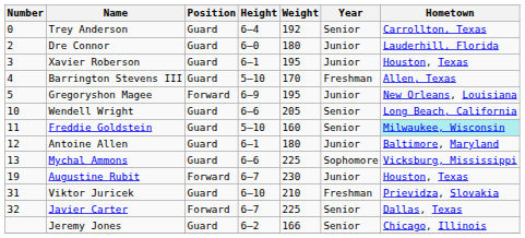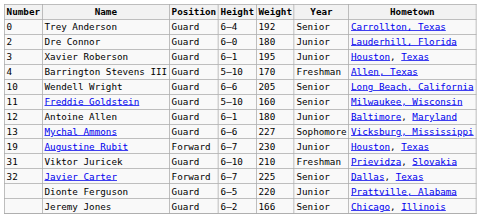 <table class="wikitable" style="font-size: 95%;">
 <tr>
 <th>Number</th>
 <th>Name</th>
 <th>Position</th>
 <th>Height</th>
 <th>Weight</th>
 <th>Year</th>
 <th>Hometown</th>
 </tr>
 <tr>
 <td>0</td>
 <td>Trey Anderson</td>
 <td>Guard</td>
 <td>6–4</td>
 <td>192</td>
 <td>Senior</td>
 <td><a href='#'>Carrollton, Texas</a></td>
 </tr>
 <tr>
 <td>2</td>
 <td>Dre Connor</td>
 <td>Guard</td>
 <td>6–0</td>
 <td>180</td>
 <td>Junior</td>
 <td><a href='#'>Lauderhill, Florida</a></td>
 </tr>
 <tr>
 <td>3</td>
 <td>Xavier Roberson</td>
 <td>Guard</td>
 <td>6–1</td>
 <td>195</td>
 <td>Junior</td>
 <td><a href='#'>Houston</a>, <a href='#'>Texas</a></td>
 </tr>
 <tr>
 <td>4</td>
 <td>Barrington Stevens III</td>
 <td>Guard</td>
 <td>5–10</td>
 <td>170</td>
 <td>Freshman</td>
 <td><a href='#'>Allen, Texas</a></td>
 </tr>
 <tr>
-<td>5</td>
-<td>Gregoryshon Magee</td>
-<td>Forward</td>
-<td>6–9</td>
-<td>195</td>
-<td>Junior</td>
-<td><a href='#'>New Orleans</a>, <a href='#'>Louisiana</a></td>
-</tr>
-<tr>
 <td>10</td>
 <td>Wendell Wright</td>
 <td>Guard</td>
 <td>6–6</td>
 <td>205</td>
 <td>Senior</td>
 <td><a href='#'>Long Beach, California</a></td>
 </tr>
 <tr>
 <td>11</td>
 <td><a href='#'>Freddie Goldstein</a></td>
 <td>Guard</td>
 <td>5–10</td>
 <td>160</td>
 <td>Senior</td>
-<td style="background: paleturquoise;"><a href='#'>Milwaukee, Wisconsin</a></td>
+<td><a href='#'>Milwaukee, Wisconsin</a></td>
 </tr>
 <tr>
 <td>12</td>
 <td>Antoine Allen</td>
 <td>Guard</td>
 <td>6–1</td>
 <td>180</td>
 <td>Junior</td>
 <td><a href='#'>Baltimore</a>, <a href='#'>Maryland</a></td>
 </tr>
 <tr>
 <td>13</td>
 <td><a href='#'>Mychal Ammons</a></td>
 <td>Guard</td>
 <td>6–6</td>
-<td>225</td>
+<td>227</td>
 <td>Sophomore</td>
 <td><a href='#'>Vicksburg, Mississippi</a></td>
 </tr>
 <tr>
 <td>19</td>
 <td><a href='#'>Augustine Rubit</a></td>
 <td>Forward</td>
 <td>6–7</td>
 <td>230</td>
 <td>Junior</td>
 <td><a href='#'>Houston</a>,  <a href='#'>Texas</a></td>
 </tr>
 <tr>
 <td>31</td>
 <td>Viktor Juricek</td>
 <td>Guard</td>
 <td>6–10</td>
 <td>210</td>
 <td>Freshman</td>
 <td><a href='#'>Prievidza</a>, <a href='#'>Slovakia</a></td>
 </tr>
 <tr>
 <td>32</td>
 <td><a href='#'>Javier Carter</a></td>
 <td>Forward</td>
 <td>6–7</td>
 <td>225</td>
 <td>Senior</td>
 <td><a href='#'>Dallas</a>, <a href='#'>Texas</a></td>
 </tr>
 <tr>
 <td></td>
+<td>Dionte Ferguson</td>
+<td>Guard</td>
+<td>6–5</td>
+<td>220</td>
+<td>Junior</td>
+<td><a href='#'>Prattville, Alabama</a></td>
+</tr>
+<tr>
+<td></td>
 <td>Jeremy Jones</td>
 <td>Guard</td>
 <td>6–2</td>
 <td>166</td>
 <td>Senior</td>
 <td><a href='#'>Chicago</a>, <a href='#'>Illinois</a></td>
 </tr>
 <tr>
 </tr>
 </table>
